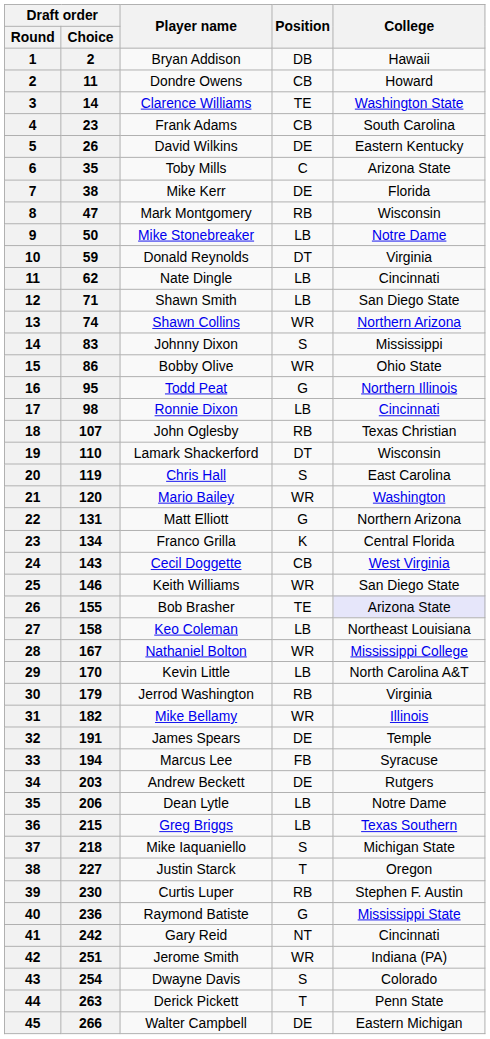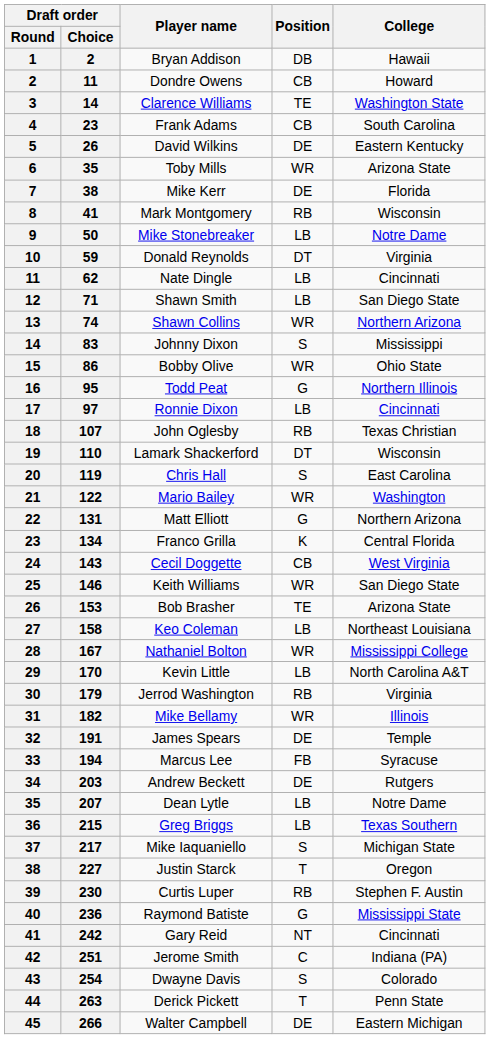 <table class="wikitable" style="font-size:95%; text-align:center">
 <tr>
 <th width="120" colspan="2">Draft order</th>
 <th width="160" rowspan="2">Player name</th>
 <th width="60"  rowspan="2">Position</th>
 <th width="160" rowspan="2">College</th>
 </tr>
 <tr>
 <th>Round</th>
 <th>Choice</th>
 </tr>
 <tr>
 <th>1</th>
 <th>2</th>
 <td>Bryan Addison</td>
 <td>DB</td>
 <td>Hawaii</td>
 </tr>
 <tr>
 <th>2</th>
 <th>11</th>
 <td>Dondre Owens</td>
 <td>CB</td>
 <td>Howard</td>
 </tr>
 <tr>
 <th>3</th>
 <th>14</th>
 <td><a href='#'>Clarence Williams</a></td>
 <td>TE</td>
 <td><a href='#'>Washington State</a></td>
 </tr>
 <tr>
 <th>4</th>
 <th>23</th>
 <td>Frank Adams</td>
 <td>CB</td>
 <td>South Carolina</td>
 </tr>
 <tr>
 <th>5</th>
 <th>26</th>
 <td>David Wilkins</td>
 <td>DE</td>
 <td>Eastern Kentucky</td>
 </tr>
 <tr>
 <th>6</th>
 <th>35</th>
 <td>Toby Mills</td>
-<td>C</td>
+<td>WR</td>
 <td>Arizona State</td>
 </tr>
 <tr>
 <th>7</th>
 <th>38</th>
 <td>Mike Kerr</td>
 <td>DE</td>
 <td>Florida</td>
 </tr>
 <tr>
 <th>8</th>
-<th>47</th>
+<th>41</th>
 <td>Mark Montgomery</td>
 <td>RB</td>
 <td>Wisconsin</td>
 </tr>
 <tr>
 <th>9</th>
 <th>50</th>
 <td><a href='#'>Mike Stonebreaker</a></td>
 <td>LB</td>
 <td><a href='#'>Notre Dame</a></td>
 </tr>
 <tr>
 <th>10</th>
 <th>59</th>
 <td>Donald Reynolds</td>
 <td>DT</td>
 <td>Virginia</td>
 </tr>
 <tr>
 <th>11</th>
 <th>62</th>
 <td>Nate Dingle</td>
 <td>LB</td>
 <td>Cincinnati</td>
 </tr>
 <tr>
 <th>12</th>
 <th>71</th>
 <td>Shawn Smith</td>
 <td>LB</td>
 <td>San Diego State</td>
 </tr>
 <tr>
 <th>13</th>
 <th>74</th>
 <td><a href='#'>Shawn Collins</a></td>
 <td>WR</td>
 <td><a href='#'>Northern Arizona</a></td>
 </tr>
 <tr>
 <th>14</th>
 <th>83</th>
 <td>Johnny Dixon</td>
 <td>S</td>
 <td>Mississippi</td>
 </tr>
 <tr>
 <th>15</th>
 <th>86</th>
 <td>Bobby Olive</td>
 <td>WR</td>
 <td>Ohio State</td>
 </tr>
 <tr>
 <th>16</th>
 <th>95</th>
 <td><a href='#'>Todd Peat</a></td>
 <td>G</td>
 <td><a href='#'>Northern Illinois</a></td>
 </tr>
 <tr>
 <th>17</th>
-<th>98</th>
+<th>97</th>
 <td><a href='#'>Ronnie Dixon</a></td>
 <td>LB</td>
 <td><a href='#'>Cincinnati</a></td>
 </tr>
 <tr>
 <th>18</th>
 <th>107</th>
 <td>John Oglesby</td>
 <td>RB</td>
 <td>Texas Christian</td>
 </tr>
 <tr>
 <th>19</th>
 <th>110</th>
 <td>Lamark Shackerford</td>
 <td>DT</td>
 <td>Wisconsin</td>
 </tr>
 <tr>
 <th>20</th>
 <th>119</th>
 <td><a href='#'>Chris Hall</a></td>
 <td>S</td>
 <td>East Carolina</td>
 </tr>
 <tr>
 <th>21</th>
-<th>120</th>
+<th>122</th>
 <td><a href='#'>Mario Bailey</a></td>
 <td>WR</td>
 <td><a href='#'>Washington</a></td>
 </tr>
 <tr>
 <th>22</th>
 <th>131</th>
 <td>Matt Elliott</td>
 <td>G</td>
 <td>Northern Arizona</td>
 </tr>
 <tr>
 <th>23</th>
 <th>134</th>
 <td>Franco Grilla</td>
 <td>K</td>
 <td>Central Florida</td>
 </tr>
 <tr>
 <th>24</th>
 <th>143</th>
 <td><a href='#'>Cecil Doggette</a></td>
 <td>CB</td>
 <td><a href='#'>West Virginia</a></td>
 </tr>
 <tr>
 <th>25</th>
 <th>146</th>
 <td>Keith Williams</td>
 <td>WR</td>
 <td>San Diego State</td>
 </tr>
 <tr>
 <th>26</th>
-<th>155</th>
+<th>153</th>
 <td>Bob Brasher</td>
 <td>TE</td>
-<td style="background: lavender;">Arizona State</td>
+<td>Arizona State</td>
 </tr>
 <tr>
 <th>27</th>
 <th>158</th>
 <td><a href='#'>Keo Coleman</a></td>
 <td>LB</td>
 <td>Northeast Louisiana</td>
 </tr>
 <tr>
 <th>28</th>
 <th>167</th>
 <td><a href='#'>Nathaniel Bolton</a></td>
 <td>WR</td>
 <td><a href='#'>Mississippi College</a></td>
 </tr>
 <tr>
 <th>29</th>
 <th>170</th>
 <td>Kevin Little</td>
 <td>LB</td>
 <td>North Carolina A&T</td>
 </tr>
 <tr>
 <th>30</th>
 <th>179</th>
 <td>Jerrod Washington</td>
 <td>RB</td>
 <td>Virginia</td>
 </tr>
 <tr>
 <th>31</th>
 <th>182</th>
 <td><a href='#'>Mike Bellamy</a></td>
 <td>WR</td>
 <td><a href='#'>Illinois</a></td>
 </tr>
 <tr>
 <th>32</th>
 <th>191</th>
 <td>James Spears</td>
 <td>DE</td>
 <td>Temple</td>
 </tr>
 <tr>
 <th>33</th>
 <th>194</th>
 <td>Marcus Lee</td>
 <td>FB</td>
 <td>Syracuse</td>
 </tr>
 <tr>
 <th>34</th>
 <th>203</th>
 <td>Andrew Beckett</td>
 <td>DE</td>
 <td>Rutgers</td>
 </tr>
 <tr>
 <th>35</th>
-<th>206</th>
+<th>207</th>
 <td>Dean Lytle</td>
 <td>LB</td>
 <td>Notre Dame</td>
 </tr>
 <tr>
 <th>36</th>
 <th>215</th>
 <td><a href='#'>Greg Briggs</a></td>
 <td>LB</td>
 <td><a href='#'>Texas Southern</a></td>
 </tr>
 <tr>
 <th>37</th>
-<th>218</th>
+<th>217</th>
 <td>Mike Iaquaniello</td>
 <td>S</td>
 <td>Michigan State</td>
 </tr>
 <tr>
 <th>38</th>
 <th>227</th>
 <td>Justin Starck</td>
 <td>T</td>
 <td>Oregon</td>
 </tr>
 <tr>
 <th>39</th>
 <th>230</th>
 <td>Curtis Luper</td>
 <td>RB</td>
 <td>Stephen F. Austin</td>
 </tr>
 <tr>
 <th>40</th>
 <th>236</th>
 <td>Raymond Batiste</td>
 <td>G</td>
 <td><a href='#'>Mississippi State</a></td>
 </tr>
 <tr>
 <th>41</th>
 <th>242</th>
 <td>Gary Reid</td>
 <td>NT</td>
 <td>Cincinnati</td>
 </tr>
 <tr>
 <th>42</th>
 <th>251</th>
 <td>Jerome Smith</td>
-<td>WR</td>
+<td>C</td>
 <td>Indiana (PA)</td>
 </tr>
 <tr>
 <th>43</th>
 <th>254</th>
 <td>Dwayne Davis</td>
 <td>S</td>
 <td>Colorado</td>
 </tr>
 <tr>
 <th>44</th>
 <th>263</th>
 <td>Derick Pickett</td>
 <td>T</td>
 <td>Penn State</td>
 </tr>
 <tr>
 <th>45</th>
 <th>266</th>
 <td>Walter Campbell</td>
 <td>DE</td>
 <td>Eastern Michigan</td>
 </tr>
 </table>
